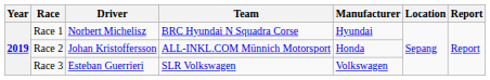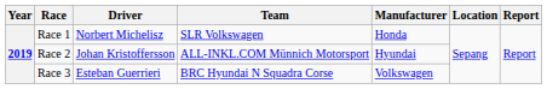 <table class="wikitable" style="font-size: 95%;">
 <tr>
 <th>Year</th>
 <th>Race</th>
 <th>Driver</th>
 <th>Team</th>
 <th>Manufacturer</th>
 <th>Location</th>
 <th>Report</th>
 </tr>
 <tr>
 <th rowspan=3><a href='#'>2019</a></th>
 <td>Race 1</td>
 <td> <a href='#'>Norbert Michelisz</a></td>
-<td> <a href='#'>BRC Hyundai N Squadra Corse</a></td>
-<td> <a href='#'>Hyundai</a></td>
+<td> <a href='#'>SLR Volkswagen</a></td>
+<td> <a href='#'>Honda</a></td>
 <td rowspan=3><a href='#'>Sepang</a></td>
 <td rowspan=3><a href='#'>Report</a></td>
 </tr>
 <tr>
 <td>Race 2</td>
 <td> <a href='#'>Johan Kristoffersson</a></td>
 <td> <a href='#'>ALL-INKL.COM Münnich Motorsport</a></td>
-<td> <a href='#'>Honda</a></td>
+<td> <a href='#'>Hyundai</a></td>
 </tr>
 <tr>
 <td>Race 3</td>
 <td> <a href='#'>Esteban Guerrieri</a></td>
-<td> <a href='#'>SLR Volkswagen</a></td>
+<td> <a href='#'>BRC Hyundai N Squadra Corse</a></td>
 <td> <a href='#'>Volkswagen</a></td>
 </tr>
 </table>
